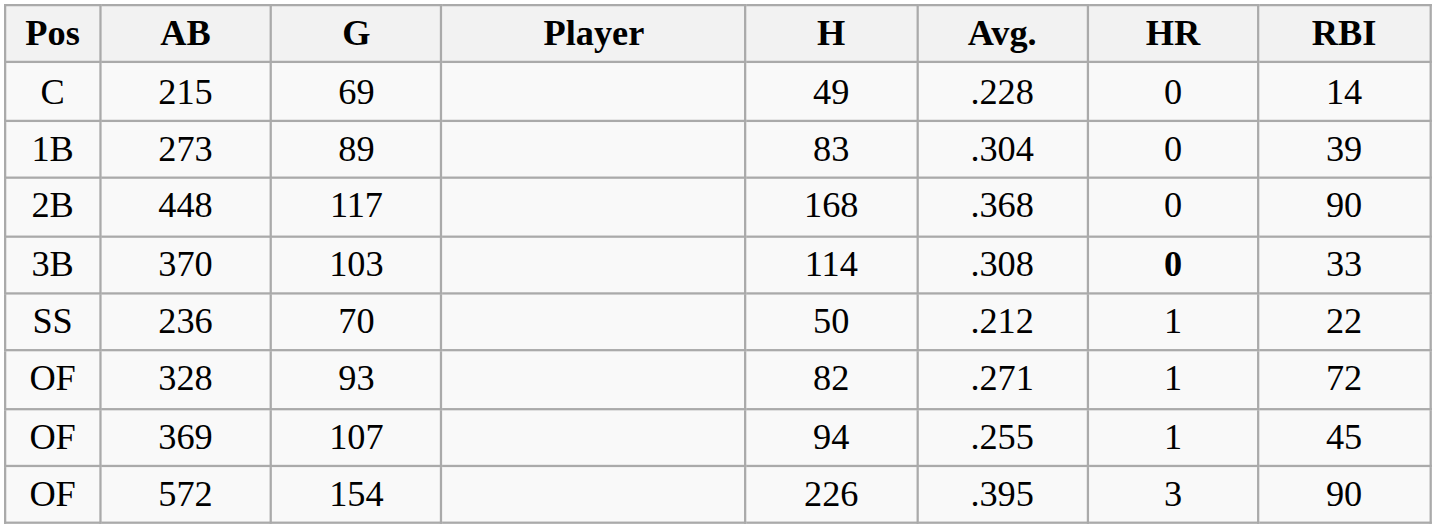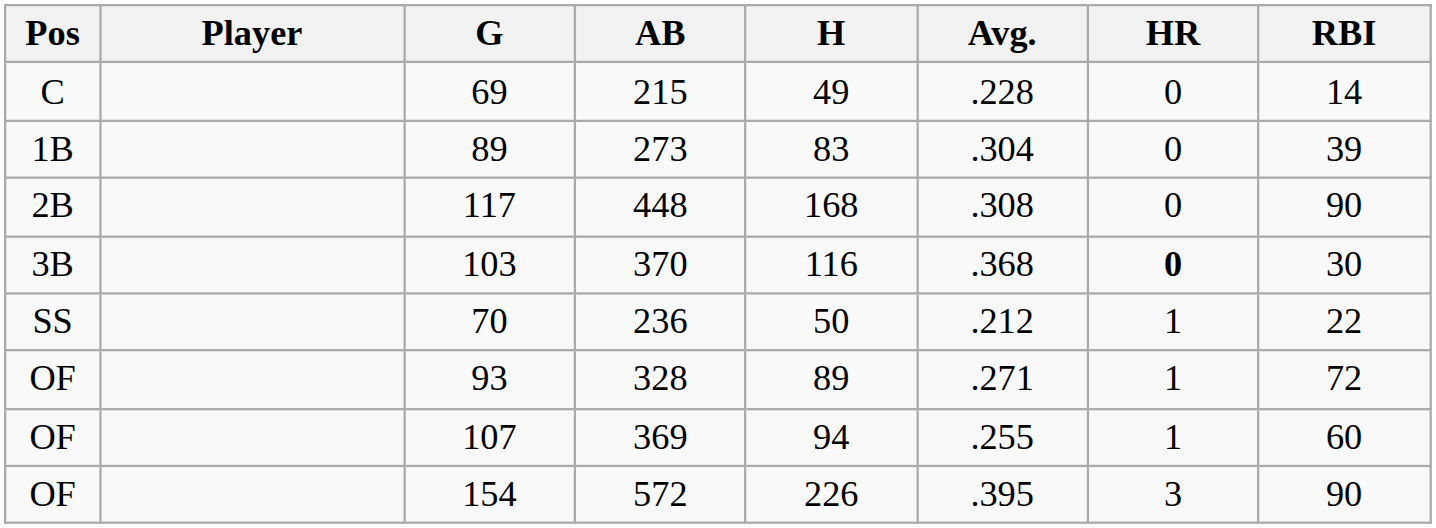 <table class="wikitable sortable">
 <tr>
 <th bgcolor="#DDDDFF" width="5%">Pos</th>
+<th bgcolor="#DDDDFF" width="16%">Player</th>
+<th bgcolor="#DDDDFF" width="9%">G</th>
 <th bgcolor="#DDDDFF" width="9%">AB</th>
-<th bgcolor="#DDDDFF" width="9%">G</th>
-<th bgcolor="#DDDDFF" width="16%">Player</th>
 <th bgcolor="#DDDDFF" width="9%">H</th>
 <th bgcolor="#DDDDFF" width="9%">Avg.</th>
 <th bgcolor="#DDDDFF" width="9%">HR</th>
 <th bgcolor="#DDDDFF" width="9%">RBI</th>
 </tr>
 <tr align="center">
 <td>C</td>
+<td></td>
+<td>69</td>
 <td>215</td>
-<td>69</td>
-<td></td>
 <td>49</td>
 <td>.228</td>
 <td>0</td>
 <td>14</td>
 </tr>
 <tr align="center">
 <td>1B</td>
+<td></td>
+<td>89</td>
 <td>273</td>
-<td>89</td>
-<td></td>
 <td>83</td>
 <td>.304</td>
 <td>0</td>
 <td>39</td>
 </tr>
 <tr align="center">
 <td>2B</td>
+<td></td>
+<td>117</td>
 <td>448</td>
-<td>117</td>
-<td></td>
 <td>168</td>
-<td>.368</td>
+<td>.308</td>
 <td>0</td>
 <td>90</td>
 </tr>
 <tr align="center">
 <td>3B</td>
+<td></td>
+<td>103</td>
 <td>370</td>
-<td>103</td>
-<td></td>
-<td>114</td>
-<td>.308</td>
+<td>116</td>
+<td>.368</td>
 <td><strong>0</strong></td>
-<td>33</td>
+<td>30</td>
 </tr>
 <tr align="center">
 <td>SS</td>
+<td></td>
+<td>70</td>
 <td>236</td>
-<td>70</td>
-<td></td>
 <td>50</td>
 <td>.212</td>
 <td>1</td>
 <td>22</td>
 </tr>
 <tr align="center">
 <td>OF</td>
+<td></td>
+<td>93</td>
 <td>328</td>
-<td>93</td>
-<td></td>
-<td>82</td>
+<td>89</td>
 <td>.271</td>
 <td>1</td>
 <td>72</td>
 </tr>
 <tr align="center">
 <td>OF</td>
+<td></td>
+<td>107</td>
 <td>369</td>
-<td>107</td>
-<td></td>
 <td>94</td>
 <td>.255</td>
 <td>1</td>
-<td>45</td>
+<td>60</td>
 </tr>
 <tr align="center">
 <td>OF</td>
+<td></td>
+<td>154</td>
 <td>572</td>
-<td>154</td>
-<td></td>
 <td>226</td>
 <td>.395</td>
 <td>3</td>
 <td>90</td>
 </tr>
 </table>
